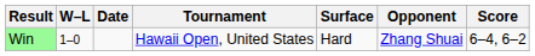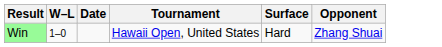 <table class="sortable wikitable">
 <tr>
 <th>Result</th>
 <th class="unsortable">W–L</th>
 <th>Date</th>
 <th>Tournament</th>
 <th>Surface</th>
 <th>Opponent</th>
-<th class="unsortable">Score</th>
 </tr>
 <tr>
 <td bgcolor="98FB98">Win</td>
 <td><small>1–0</small></td>
 <td><a href='#'></a></td>
 <td><a href='#'>Hawaii Open</a>, United States</td>
 <td>Hard</td>
 <td> <a href='#'>Zhang Shuai</a></td>
-<td>6–4, 6–2</td>
 </tr>
 </table>
